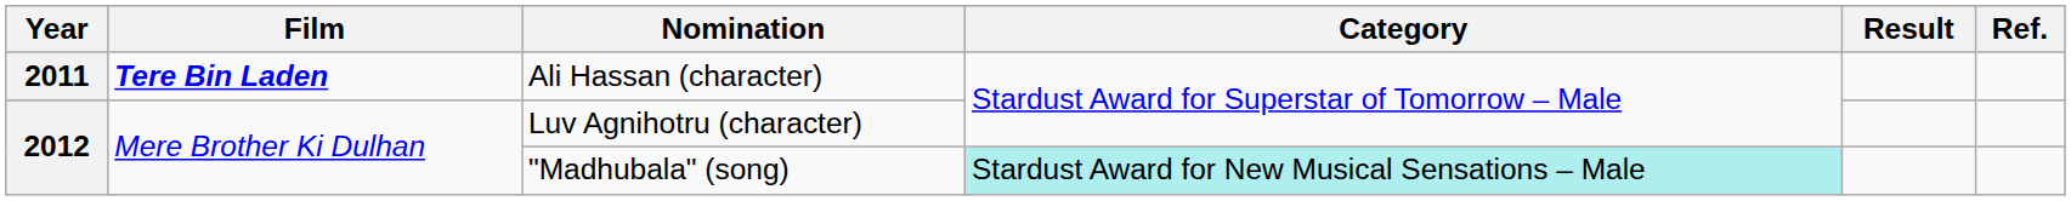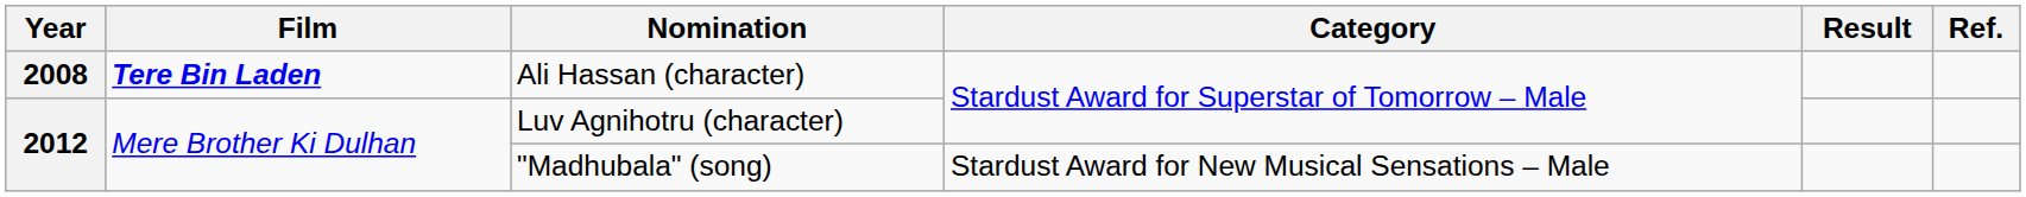 <table class="wikitable plainrowheaders" width="70%" "textcolor:#000;">
 <tr>
 <th>Year</th>
 <th>Film</th>
 <th>Nomination</th>
 <th>Category</th>
 <th>Result</th>
 <th>Ref.</th>
 </tr>
 <tr>
-<th>2011</th>
+<th>2008</th>
 <td><strong><em><a href='#'>Tere Bin Laden</a></em></strong></td>
 <td>Ali Hassan (character)</td>
 <td rowspan="2"><a href='#'>Stardust Award for Superstar of Tomorrow – Male</a></td>
 <td></td>
 <td></td>
 </tr>
 <tr>
 <th rowspan="2">2012</th>
 <td rowspan="2"><em><a href='#'>Mere Brother Ki Dulhan</a></em></td>
 <td>Luv Agnihotru (character)</td>
 <td></td>
 <td></td>
 </tr>
 <tr>
 <td>"Madhubala" (song)</td>
-<td style="background: paleturquoise;">Stardust Award for New Musical Sensations – Male</td>
+<td>Stardust Award for New Musical Sensations – Male</td>
 <td></td>
 <td></td>
 </tr>
 </table>
